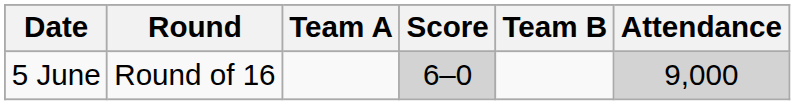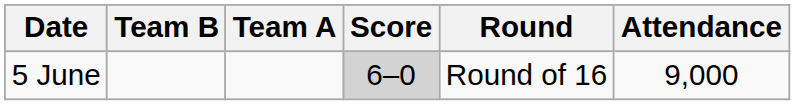 <table class="wikitable">
 <tr>
 <th>Date</th>
-<th>Round</th>
+<th>Team B</th>
 <th>Team A</th>
 <th>Score</th>
-<th>Team B</th>
+<th>Round</th>
 <th>Attendance</th>
 </tr>
 <tr>
 <td>5 June</td>
-<td>Round of 16</td>
+<td></td>
 <td><strong></strong></td>
 <td style="background: lightgrey; text-align:center">6–0</td>
-<td></td>
-<td style="background: lightgrey; text-align:center">9,000</td>
+<td>Round of 16</td>
+<td style="text-align:center">9,000</td>
 </tr>
 </table>
